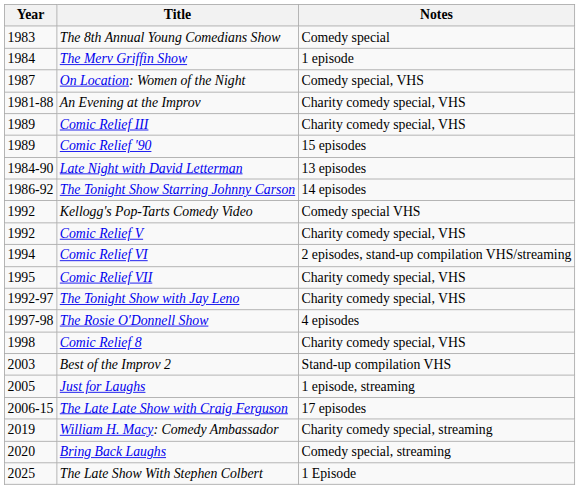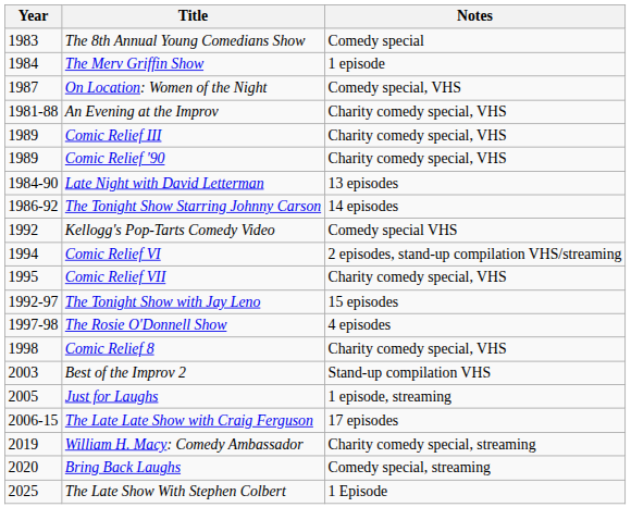 <table class="wikitable">
 <tr>
 <th>Year</th>
 <th>Title</th>
 <th>Notes</th>
 </tr>
 <tr>
 <td>1983</td>
 <td><em>The 8th Annual Young Comedians Show</em></td>
 <td>Comedy special</td>
 </tr>
 <tr>
 <td>1984</td>
 <td><em><a href='#'>The Merv Griffin Show</a></em></td>
 <td>1 episode</td>
 </tr>
 <tr>
 <td>1987</td>
 <td><em><a href='#'>On Location</a>: Women of the Night</em></td>
 <td>Comedy special, VHS</td>
 </tr>
 <tr>
 <td>1981-88</td>
 <td><em>An Evening at the Improv</em></td>
 <td>Charity comedy special, VHS</td>
 </tr>
 <tr>
 <td>1989</td>
 <td><em><a href='#'>Comic Relief III</a></em></td>
 <td>Charity comedy special, VHS</td>
 </tr>
 <tr>
 <td>1989</td>
 <td><em><a href='#'>Comic Relief '90</a></em></td>
-<td>15 episodes</td>
+<td>Charity comedy special, VHS</td>
 </tr>
 <tr>
 <td>1984-90</td>
 <td><em><a href='#'>Late Night with David Letterman</a></em></td>
 <td>13 episodes</td>
 </tr>
 <tr>
 <td>1986-92</td>
 <td><em><a href='#'>The Tonight Show Starring Johnny Carson</a></em></td>
 <td>14 episodes</td>
 </tr>
 <tr>
 <td>1992</td>
 <td><em>Kellogg's Pop-Tarts Comedy Video</em></td>
 <td>Comedy special VHS</td>
 </tr>
 <tr>
-<td>1992</td>
-<td><em><a href='#'>Comic Relief V</a></em></td>
-<td>Charity comedy special, VHS</td>
-</tr>
-<tr>
 <td>1994</td>
 <td><em><a href='#'>Comic Relief VI</a></em></td>
 <td>2 episodes, stand-up compilation VHS/streaming</td>
 </tr>
 <tr>
 <td>1995</td>
 <td><em><a href='#'>Comic Relief VII</a></em></td>
 <td>Charity comedy special, VHS</td>
 </tr>
 <tr>
 <td>1992-97</td>
 <td><em><a href='#'>The Tonight Show with Jay Leno</a></em></td>
-<td>Charity comedy special, VHS</td>
+<td>15 episodes</td>
 </tr>
 <tr>
 <td>1997-98</td>
 <td><em><a href='#'>The Rosie O'Donnell Show</a></em></td>
 <td>4 episodes</td>
 </tr>
 <tr>
 <td>1998</td>
 <td><em><a href='#'>Comic Relief 8</a></em></td>
 <td>Charity comedy special, VHS</td>
 </tr>
 <tr>
 <td>2003</td>
 <td><em>Best of the Improv 2</em></td>
 <td>Stand-up compilation VHS</td>
 </tr>
 <tr>
 <td>2005</td>
 <td><em><a href='#'>Just for Laughs</a></em></td>
 <td>1 episode, streaming</td>
 </tr>
 <tr>
 <td>2006-15</td>
 <td><em><a href='#'>The Late Late Show with Craig Ferguson</a></em></td>
 <td>17 episodes</td>
 </tr>
 <tr>
 <td>2019</td>
 <td><em><a href='#'>William H. Macy</a>: Comedy Ambassador</em></td>
 <td>Charity comedy special, streaming</td>
 </tr>
 <tr>
 <td>2020</td>
 <td><em><a href='#'>Bring Back Laughs</a></em></td>
 <td>Comedy special, streaming</td>
 </tr>
 <tr>
 <td>2025</td>
 <td><em>The Late Show With Stephen Colbert</em></td>
 <td>1 Episode</td>
 </tr>
 </table>
